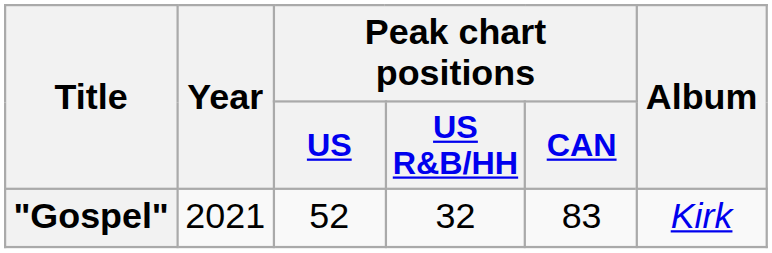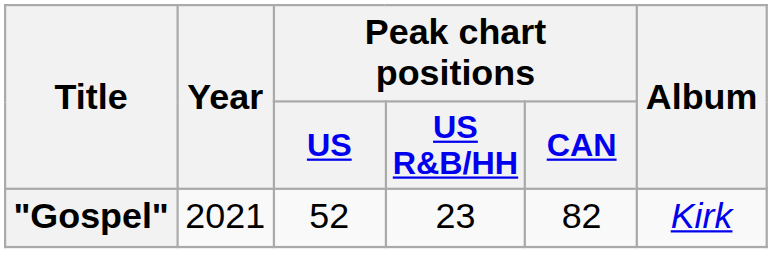 <table class="wikitable plainrowheaders" style="text-align:center;">
 <tr>
 <th rowspan="2">Title</th>
 <th rowspan="2">Year</th>
 <th colspan="3">Peak chart positions</th>
 <th rowspan="2">Album</th>
 </tr>
 <tr>
 <th scope="col" style="width:3em;font-size:90%;"><a href='#'>US</a><br></th>
 <th scope="col" style="width:3em;font-size:90%;"><a href='#'>US<br>R&B/HH</a><br></th>
 <th scope="col" style="width:3em;font-size:90%;"><a href='#'>CAN</a><br></th>
 </tr>
 <tr>
 <th scope="row">"Gospel"<br></th>
 <td>2021</td>
 <td>52</td>
-<td>32</td>
-<td>83</td>
+<td>23</td>
+<td>82</td>
 <td><em><a href='#'>Kirk</a></em></td>
 </tr>
 </table>
